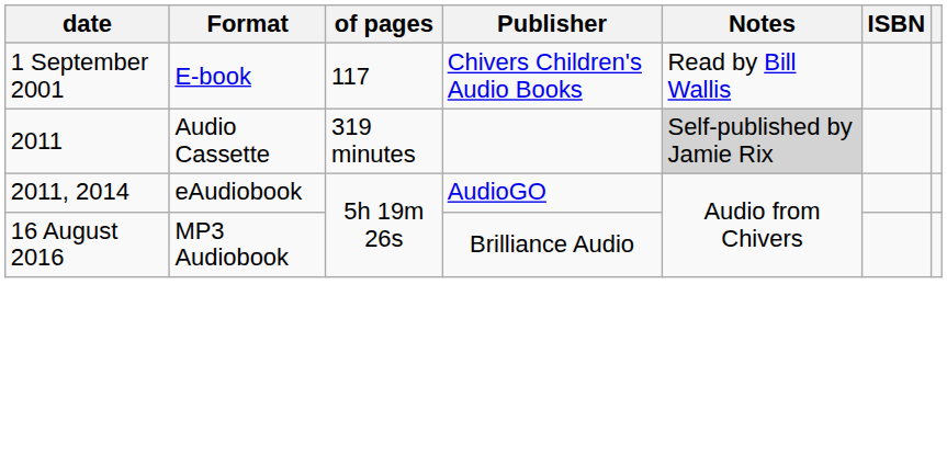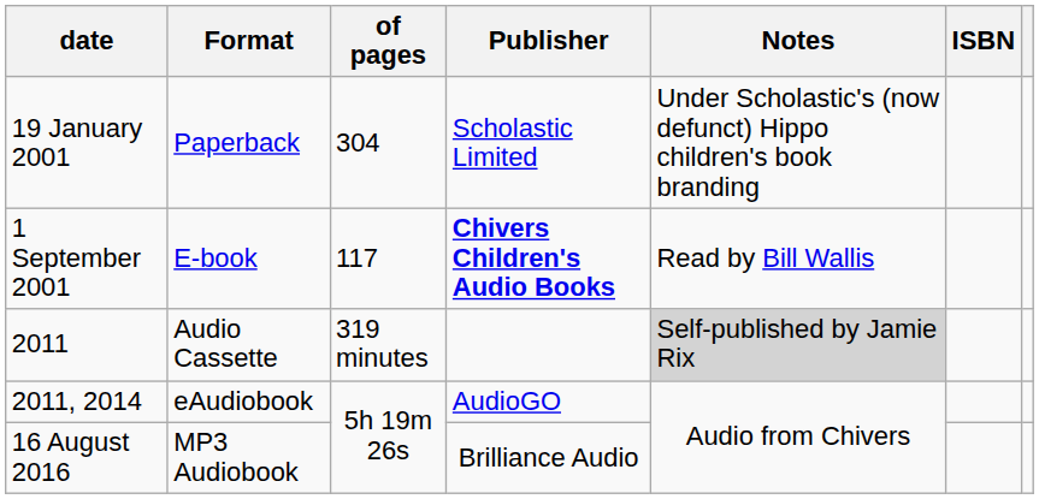 <table class="wikitable"; width="100%">
 <tr>
 <th> date</th>
 <th>Format</th>
 <th> of pages</th>
 <th>Publisher</th>
 <th>Notes</th>
 <th>ISBN</th>
 <th></th>
 </tr>
 <tr>
+<td>19 January 2001</td>
+<td><a href='#'>Paperback</a></td>
+<td>304</td>
+<td><a href='#'>Scholastic Limited</a></td>
+<td>Under Scholastic's (now defunct) Hippo children's book branding</td>
+<td></td>
+<td></td>
+</tr>
+<tr>
 <td>1 September 2001</td>
 <td><a href='#'>E-book</a></td>
 <td>117</td>
-<td><a href='#'>Chivers Children's Audio Books</a></td>
+<td><strong><a href='#'>Chivers Children's Audio Books</a></strong></td>
 <td>Read by <a href='#'>Bill Wallis</a></td>
 <td></td>
 <td></td>
 </tr>
 <tr>
 <td>2011</td>
 <td>Audio Cassette</td>
 <td>319 minutes</td>
 <td></td>
 <td style="background: lightgrey;">Self-published by Jamie Rix</td>
 <td></td>
 <td></td>
 </tr>
 <tr>
 <td>2011, 2014</td>
 <td>eAudiobook</td>
 <td rowspan=2; align=center>5h 19m 26s</td>
 <td><a href='#'>AudioGO</a></td>
 <td rowspan=2; align=center>Audio from Chivers</td>
 <td></td>
 <td></td>
 </tr>
 <tr>
 <td>16 August 2016</td>
 <td>MP3 Audiobook</td>
 <td align=center>Brilliance Audio</td>
 <td></td>
 <td></td>
 </tr>
 </table>
